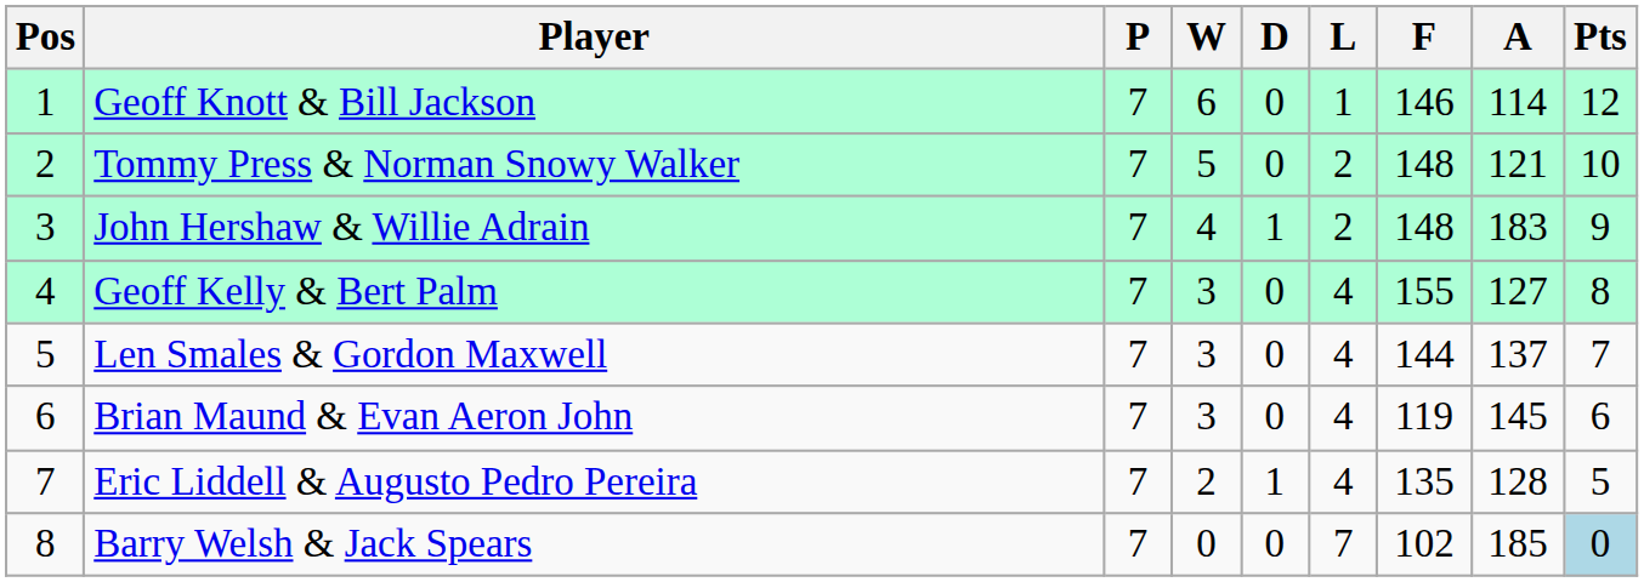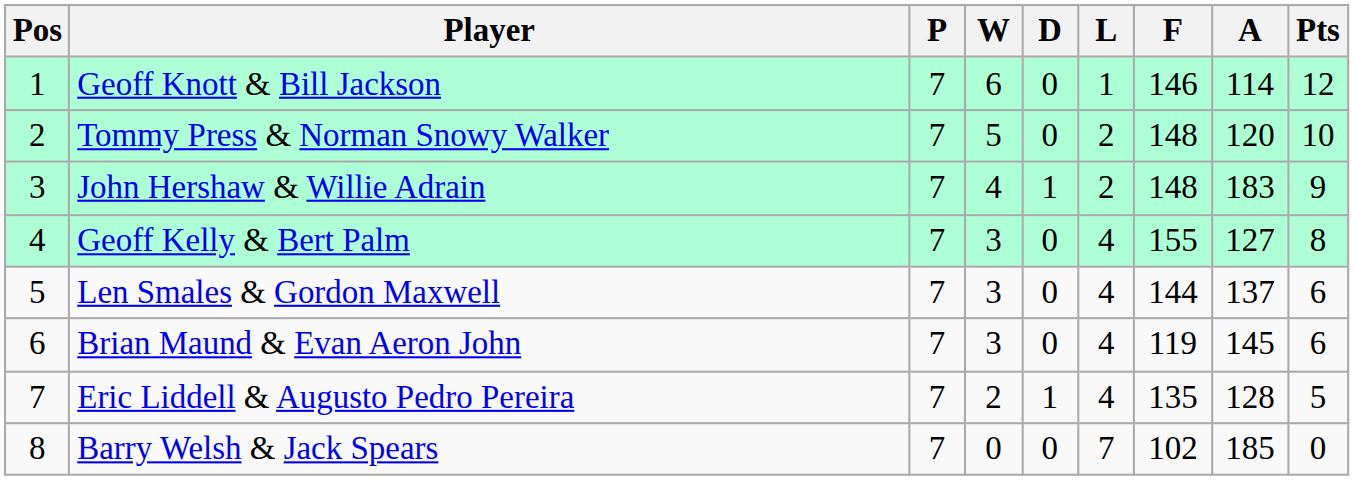 <table class="wikitable" style="font-size: 100%">
 <tr>
 <th width=20>Pos</th>
 <th width=400>Player</th>
 <th width=20>P</th>
 <th width=20>W</th>
 <th width=20>D</th>
 <th width=20>L</th>
 <th width=30>F</th>
 <th width=30>A</th>
 <th width=20>Pts</th>
 </tr>
 <tr align=center style="background: #ADFFD6;">
 <td>1</td>
 <td align="left"> <a href='#'>Geoff Knott</a> & <a href='#'>Bill Jackson</a></td>
 <td>7</td>
 <td>6</td>
 <td>0</td>
 <td>1</td>
 <td>146</td>
 <td>114</td>
 <td>12</td>
 </tr>
 <tr align=center style="background: #ADFFD6;">
 <td>2</td>
 <td align="left"> <a href='#'>Tommy Press</a> & <a href='#'>Norman Snowy Walker</a></td>
 <td>7</td>
 <td>5</td>
 <td>0</td>
 <td>2</td>
 <td>148</td>
-<td>121</td>
+<td>120</td>
 <td>10</td>
 </tr>
 <tr align=center style="background: #ADFFD6;">
 <td>3</td>
 <td align="left"> <a href='#'>John Hershaw</a> & <a href='#'>Willie Adrain</a></td>
 <td>7</td>
 <td>4</td>
 <td>1</td>
 <td>2</td>
 <td>148</td>
 <td>183</td>
 <td>9</td>
 </tr>
 <tr align=center style="background: #ADFFD6;">
 <td>4</td>
 <td align="left"> <a href='#'>Geoff Kelly</a> & <a href='#'>Bert Palm</a></td>
 <td>7</td>
 <td>3</td>
 <td>0</td>
 <td>4</td>
 <td>155</td>
 <td>127</td>
 <td>8</td>
 </tr>
 <tr align=center>
 <td>5</td>
 <td align="left"> <a href='#'>Len Smales</a> & <a href='#'>Gordon Maxwell</a></td>
 <td>7</td>
 <td>3</td>
 <td>0</td>
 <td>4</td>
 <td>144</td>
 <td>137</td>
-<td>7</td>
+<td>6</td>
 </tr>
 <tr align=center>
 <td>6</td>
 <td align="left"> <a href='#'>Brian Maund</a> & <a href='#'>Evan Aeron John</a></td>
 <td>7</td>
 <td>3</td>
 <td>0</td>
 <td>4</td>
 <td>119</td>
 <td>145</td>
 <td>6</td>
 </tr>
 <tr align=center>
 <td>7</td>
 <td align="left"> <a href='#'>Eric Liddell</a> & <a href='#'>Augusto Pedro Pereira</a></td>
 <td>7</td>
 <td>2</td>
 <td>1</td>
 <td>4</td>
 <td>135</td>
 <td>128</td>
 <td>5</td>
 </tr>
 <tr align=center>
 <td>8</td>
 <td align="left"> <a href='#'>Barry Welsh</a> & <a href='#'>Jack Spears</a></td>
 <td>7</td>
 <td>0</td>
 <td>0</td>
 <td>7</td>
 <td>102</td>
 <td>185</td>
-<td style="background: lightblue;">0</td>
+<td>0</td>
 </tr>
 </table>
